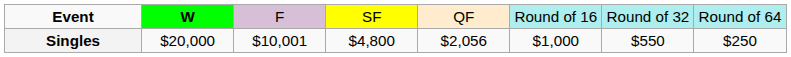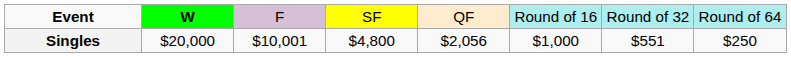 <table class=wikitable style=font-size:95%;text-align:center>
 <tr>
 <td style="width:130px"><strong>Event</strong></td>
 <td style="width:85px; background:lime"><strong>W</strong></td>
 <td style="width:85px; background:thistle">F</td>
 <td style="width:85px; background:#ffff00">SF</td>
 <td style="width:85px; background:#ffebcd">QF</td>
 <td style="width:85px; background:#afeeee">Round of 16</td>
 <td style="width:85px; background:#afeeee">Round of 32</td>
 <td style="width:85px; background:#afeeee">Round of 64</td>
 </tr>
 <tr>
 <th style=background:#f3f3f3>Singles </th>
 <td>$20,000</td>
 <td>$10,001</td>
 <td>$4,800</td>
 <td>$2,056</td>
 <td>$1,000</td>
-<td>$550</td>
+<td>$551</td>
 <td>$250</td>
 </tr>
 </table>
